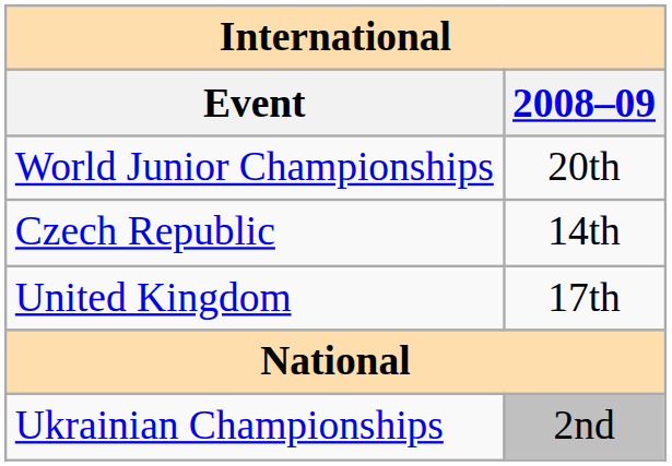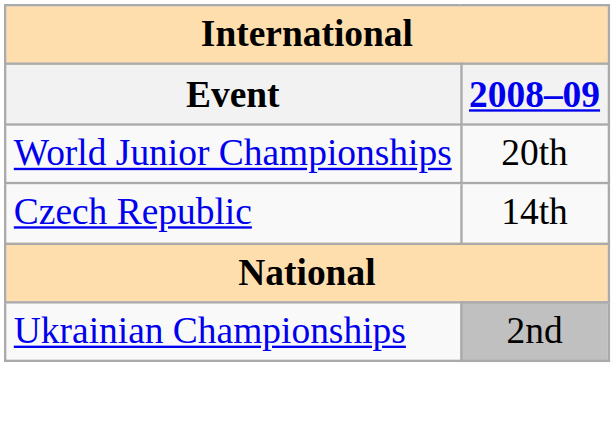 <table class="wikitable" style="text-align:center">
 <tr>
 <th style="background-color: #ffdead; " colspan=2 align=center><strong>International</strong></th>
 </tr>
 <tr>
 <th>Event</th>
 <th><a href='#'>2008–09</a></th>
 </tr>
 <tr>
 <td align=left><a href='#'>World Junior Championships</a></td>
 <td>20th</td>
 </tr>
 <tr>
 <td align=left> <a href='#'>Czech Republic</a></td>
 <td>14th</td>
 </tr>
 <tr>
-<td align=left> <a href='#'>United Kingdom</a></td>
-<td>17th</td>
-</tr>
-<tr>
 <th style="background-color: #ffdead; " colspan=2 align=center><strong>National</strong></th>
 </tr>
 <tr>
 <td align=left><a href='#'>Ukrainian Championships</a></td>
 <td bgcolor=silver>2nd</td>
 </tr>
 </table>
